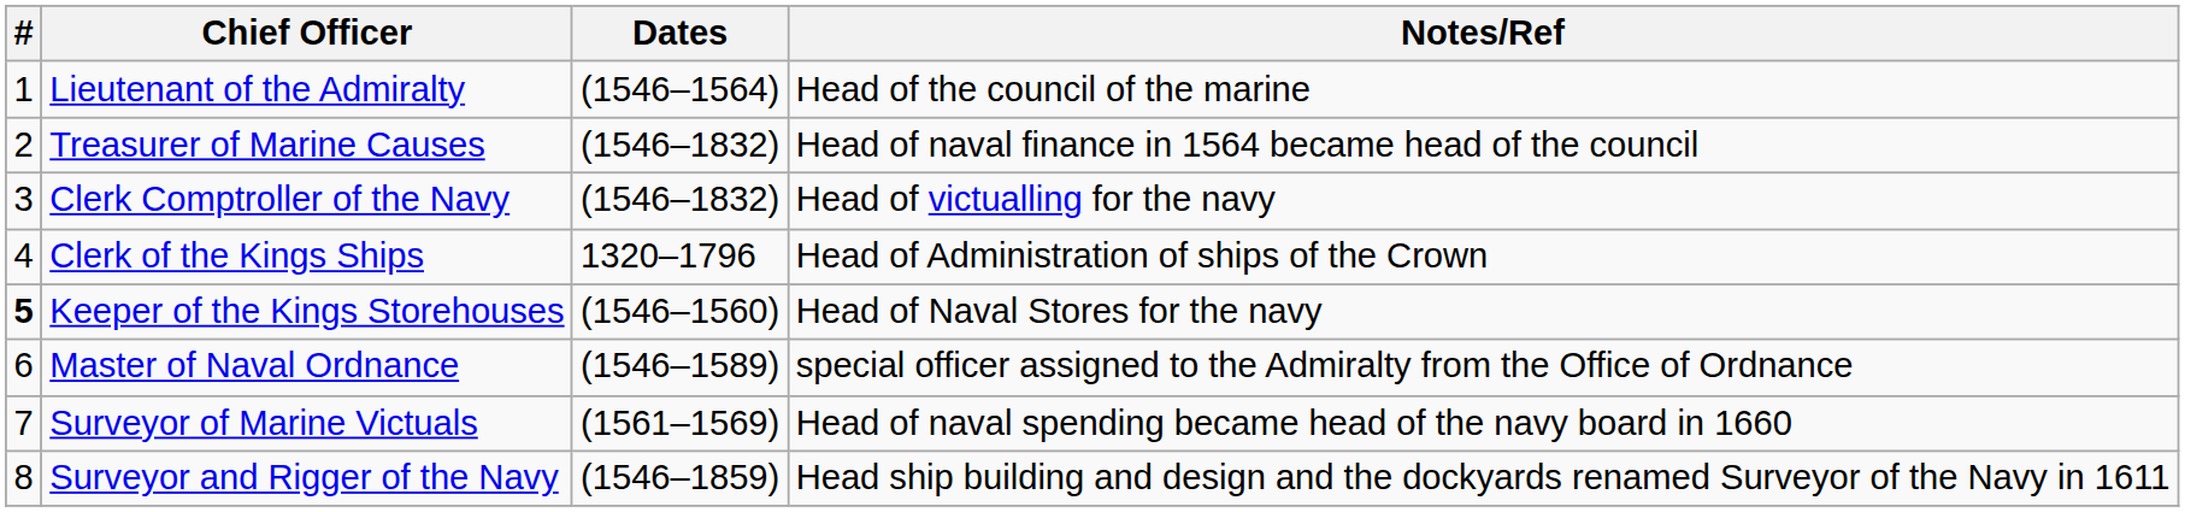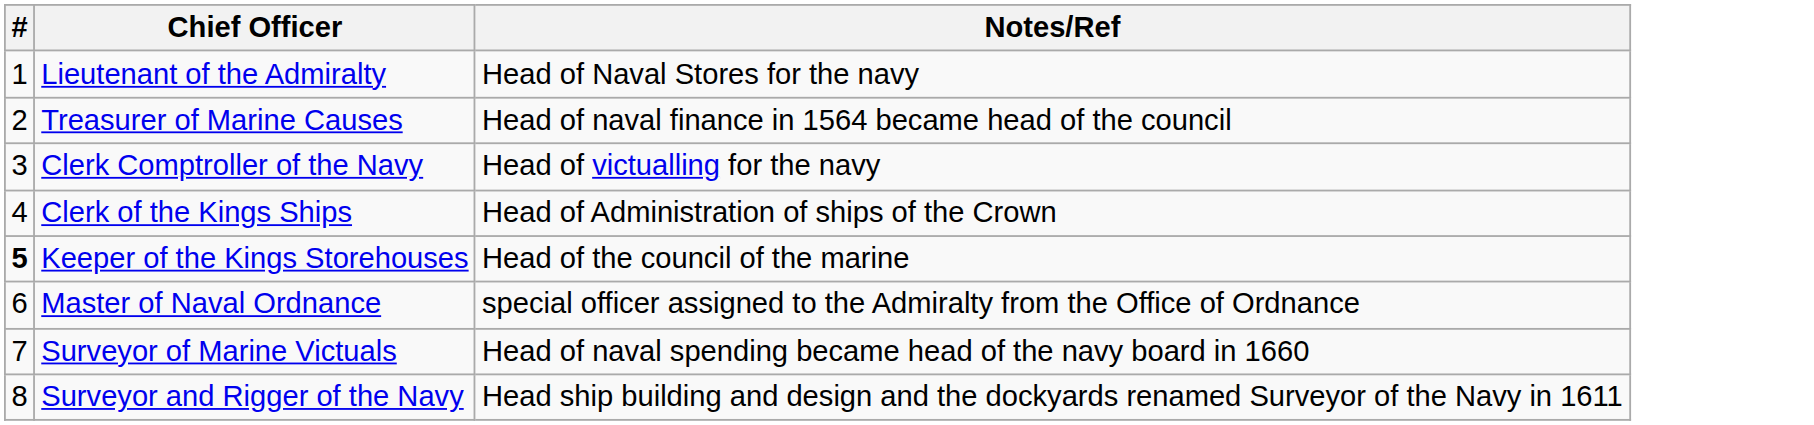 <table class="wikitable">
 <tr>
 <th>#</th>
 <th>Chief Officer</th>
-<th>Dates</th>
 <th>Notes/Ref</th>
 </tr>
 <tr>
 <td>1</td>
 <td><a href='#'>Lieutenant of the Admiralty</a></td>
-<td>(1546–1564)</td>
-<td>Head of the council of the marine</td>
+<td>Head of Naval Stores for the navy</td>
 </tr>
 <tr>
 <td>2</td>
 <td><a href='#'>Treasurer of Marine Causes</a></td>
-<td>(1546–1832)</td>
 <td>Head of naval finance in 1564 became head of the council</td>
 </tr>
 <tr>
 <td>3</td>
 <td><a href='#'>Clerk Comptroller of the Navy</a></td>
-<td>(1546–1832)</td>
 <td>Head of <a href='#'>victualling</a> for the navy</td>
 </tr>
 <tr>
 <td>4</td>
 <td><a href='#'>Clerk of the Kings Ships</a></td>
-<td>1320–1796</td>
 <td>Head of Administration of ships of the Crown</td>
 </tr>
 <tr>
 <td><strong>5</strong></td>
 <td><a href='#'>Keeper of the Kings Storehouses</a></td>
-<td>(1546–1560)</td>
-<td>Head of Naval Stores for the navy</td>
+<td>Head of the council of the marine</td>
 </tr>
 <tr>
 <td>6</td>
 <td><a href='#'>Master of Naval Ordnance</a></td>
-<td>(1546–1589)</td>
 <td>special officer assigned to the Admiralty from the Office of Ordnance</td>
 </tr>
 <tr>
 <td>7</td>
 <td><a href='#'>Surveyor of Marine Victuals</a></td>
-<td>(1561–1569)</td>
 <td>Head of naval spending became head of the navy board in 1660</td>
 </tr>
 <tr>
 <td>8</td>
 <td><a href='#'>Surveyor and Rigger of the Navy</a></td>
-<td>(1546–1859)</td>
 <td>Head ship building and design and the dockyards renamed Surveyor of the Navy in 1611</td>
 </tr>
 </table>
